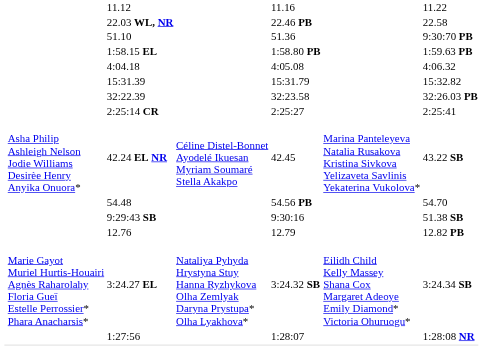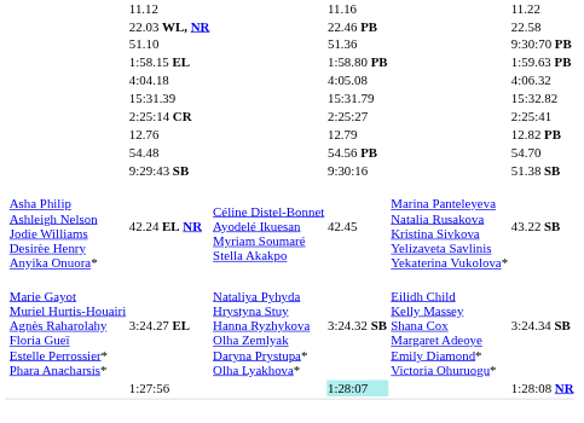 <table>
 <tr>
 <td></td>
 <td></td>
 <td>11.12</td>
 <td></td>
 <td>11.16</td>
 <td></td>
 <td>11.22</td>
 </tr>
 <tr>
 <td></td>
 <td></td>
 <td>22.03 <strong>WL, <a href='#'>NR</a></strong></td>
 <td></td>
 <td>22.46 <strong>PB</strong></td>
 <td></td>
 <td>22.58</td>
 </tr>
 <tr>
 <td></td>
 <td></td>
 <td>51.10</td>
 <td></td>
 <td>51.36</td>
 <td></td>
 <td>9:30:70 <strong>PB</strong></td>
 </tr>
 <tr>
 <td></td>
 <td></td>
 <td>1:58.15 <strong>EL</strong></td>
 <td></td>
 <td>1:58.80 <strong>PB</strong></td>
 <td></td>
 <td>1:59.63 <strong>PB</strong></td>
 </tr>
 <tr>
 <td></td>
 <td></td>
 <td>4:04.18</td>
 <td></td>
 <td>4:05.08</td>
 <td></td>
 <td>4:06.32</td>
 </tr>
 <tr>
 <td></td>
 <td></td>
 <td>15:31.39</td>
 <td></td>
 <td>15:31.79</td>
 <td></td>
 <td>15:32.82</td>
 </tr>
 <tr>
 <td></td>
 <td></td>
-<td>32:22.39</td>
-<td></td>
-<td>32:23.58</td>
-<td></td>
-<td>32:26.03 <strong>PB</strong></td>
-</tr>
-<tr>
-<td></td>
-<td></td>
 <td>2:25:14 <strong>CR</strong></td>
 <td></td>
 <td>2:25:27</td>
 <td></td>
 <td>2:25:41</td>
 </tr>
 <tr>
 <td></td>
-<td><br><a href='#'>Asha Philip</a><br><a href='#'>Ashleigh Nelson</a><br><a href='#'>Jodie Williams</a><br><a href='#'>Desirèe Henry</a><br><a href='#'>Anyika Onuora</a>*</td>
-<td>42.24 <strong>EL</strong> <strong><a href='#'>NR</a></strong></td>
-<td><br><a href='#'>Céline Distel-Bonnet</a><br><a href='#'>Ayodelé Ikuesan</a><br><a href='#'>Myriam Soumaré</a><br><a href='#'>Stella Akakpo</a></td>
-<td>42.45</td>
-<td><br><a href='#'>Marina Panteleyeva</a><br><a href='#'>Natalia Rusakova</a><br><a href='#'>Kristina Sivkova</a><br><a href='#'>Yelizaveta Savlinis</a><br><a href='#'>Yekaterina Vukolova</a>*</td>
-<td>43.22 <strong>SB</strong></td>
+<td></td>
+<td>12.76</td>
+<td></td>
+<td>12.79</td>
+<td></td>
+<td>12.82 <strong>PB</strong></td>
 </tr>
 <tr>
 <td></td>
 <td></td>
 <td>54.48</td>
 <td></td>
 <td>54.56 <strong>PB</strong></td>
 <td></td>
 <td>54.70</td>
 </tr>
 <tr>
 <td></td>
 <td></td>
 <td>9:29:43 <strong>SB</strong></td>
 <td></td>
 <td>9:30:16</td>
 <td></td>
 <td>51.38 <strong>SB</strong></td>
 </tr>
 <tr>
 <td></td>
-<td></td>
-<td>12.76</td>
-<td></td>
-<td>12.79</td>
-<td></td>
-<td>12.82 <strong>PB</strong></td>
+<td><br><a href='#'>Asha Philip</a><br><a href='#'>Ashleigh Nelson</a><br><a href='#'>Jodie Williams</a><br><a href='#'>Desirèe Henry</a><br><a href='#'>Anyika Onuora</a>*</td>
+<td>42.24 <strong>EL</strong> <strong><a href='#'>NR</a></strong></td>
+<td><br><a href='#'>Céline Distel-Bonnet</a><br><a href='#'>Ayodelé Ikuesan</a><br><a href='#'>Myriam Soumaré</a><br><a href='#'>Stella Akakpo</a></td>
+<td>42.45</td>
+<td><br><a href='#'>Marina Panteleyeva</a><br><a href='#'>Natalia Rusakova</a><br><a href='#'>Kristina Sivkova</a><br><a href='#'>Yelizaveta Savlinis</a><br><a href='#'>Yekaterina Vukolova</a>*</td>
+<td>43.22 <strong>SB</strong></td>
 </tr>
 <tr>
 <td></td>
 <td><br><a href='#'>Marie Gayot</a><br><a href='#'>Muriel Hurtis-Houairi</a><br><a href='#'>Agnès Raharolahy</a><br><a href='#'>Floria Gueï</a><br><a href='#'>Estelle Perrossier</a>*<br><a href='#'>Phara Anacharsis</a>*</td>
 <td>3:24.27 <strong>EL</strong></td>
 <td><br><a href='#'>Nataliya Pyhyda</a><br><a href='#'>Hrystyna Stuy</a><br><a href='#'>Hanna Ryzhykova</a><br><a href='#'>Olha Zemlyak</a><br><a href='#'>Daryna Prystupa</a>*<br><a href='#'>Olha Lyakhova</a>*<br></td>
 <td>3:24.32 <strong>SB</strong></td>
 <td><br><a href='#'>Eilidh Child</a><br><a href='#'>Kelly Massey</a><br><a href='#'>Shana Cox</a><br><a href='#'>Margaret Adeoye</a><br><a href='#'>Emily Diamond</a>*<br><a href='#'>Victoria Ohuruogu</a>*</td>
 <td>3:24.34 <strong>SB</strong></td>
 </tr>
 <tr>
 <td></td>
 <td></td>
 <td>1:27:56</td>
 <td></td>
-<td>1:28:07</td>
+<td style="background: paleturquoise;">1:28:07</td>
 <td></td>
 <td>1:28:08 <strong><a href='#'>NR</a></strong></td>
 </tr>
 <tr bgcolor= e8e8e8>
 <td colspan=7></td>
 </tr>
 </table>
